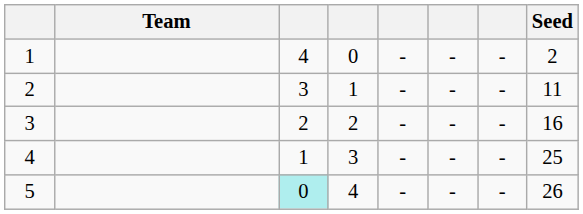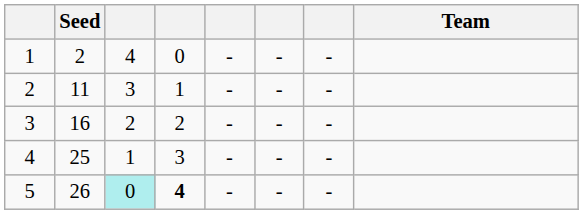 <table class="wikitable" style="text-align:center;font-size: 90%;">
 <tr>
 <th width="28px"></th>
-<th width="150px">Team</th>
+<th width="28px">Seed</th>
 <th width="28px"></th>
 <th width="28px"></th>
 <th width="28px"></th>
 <th width="28px"></th>
 <th width="28px"></th>
-<th width="28px">Seed</th>
+<th width="150px">Team</th>
 </tr>
 <tr>
 <td>1</td>
-<td style="text-align:left;"></td>
+<td>2</td>
 <td>4</td>
 <td>0</td>
 <td>-</td>
 <td>-</td>
 <td>-</td>
-<td>2</td>
+<td style="text-align:left;"></td>
 </tr>
 <tr>
 <td>2</td>
-<td style="text-align:left;"></td>
+<td>11</td>
 <td>3</td>
 <td>1</td>
 <td>-</td>
 <td>-</td>
 <td>-</td>
-<td>11</td>
+<td style="text-align:left;"></td>
 </tr>
 <tr>
 <td>3</td>
-<td style="text-align:left;"></td>
+<td>16</td>
 <td>2</td>
 <td>2</td>
 <td>-</td>
 <td>-</td>
 <td>-</td>
-<td>16</td>
+<td style="text-align:left;"></td>
 </tr>
 <tr>
 <td>4</td>
-<td style="text-align:left;"></td>
+<td>25</td>
 <td>1</td>
 <td>3</td>
 <td>-</td>
 <td>-</td>
 <td>-</td>
-<td>25</td>
+<td style="text-align:left;"></td>
 </tr>
 <tr>
 <td>5</td>
-<td style="text-align:left;"></td>
+<td>26</td>
 <td style="background: paleturquoise;">0</td>
-<td>4</td>
+<td><strong>4</strong></td>
 <td>-</td>
 <td>-</td>
 <td>-</td>
-<td>26</td>
+<td style="text-align:left;"></td>
 </tr>
 </table>
